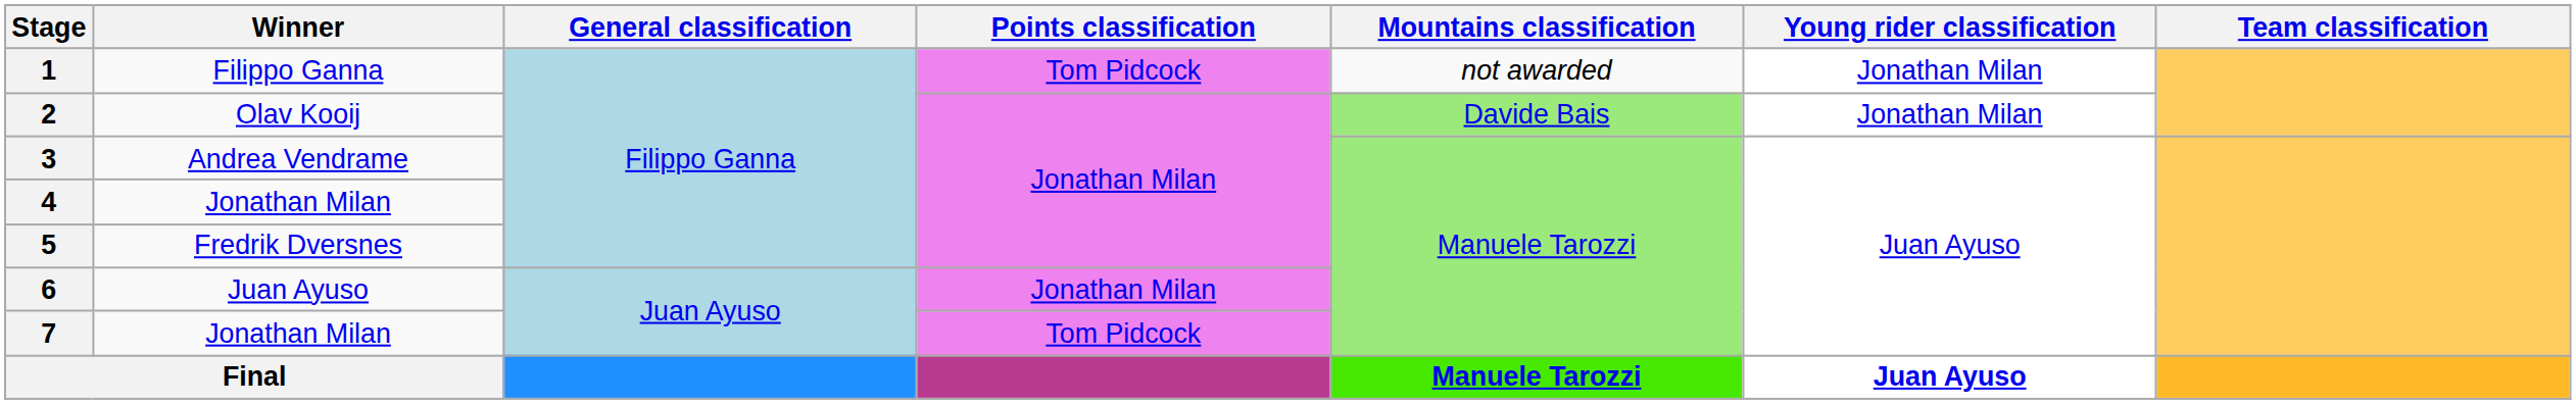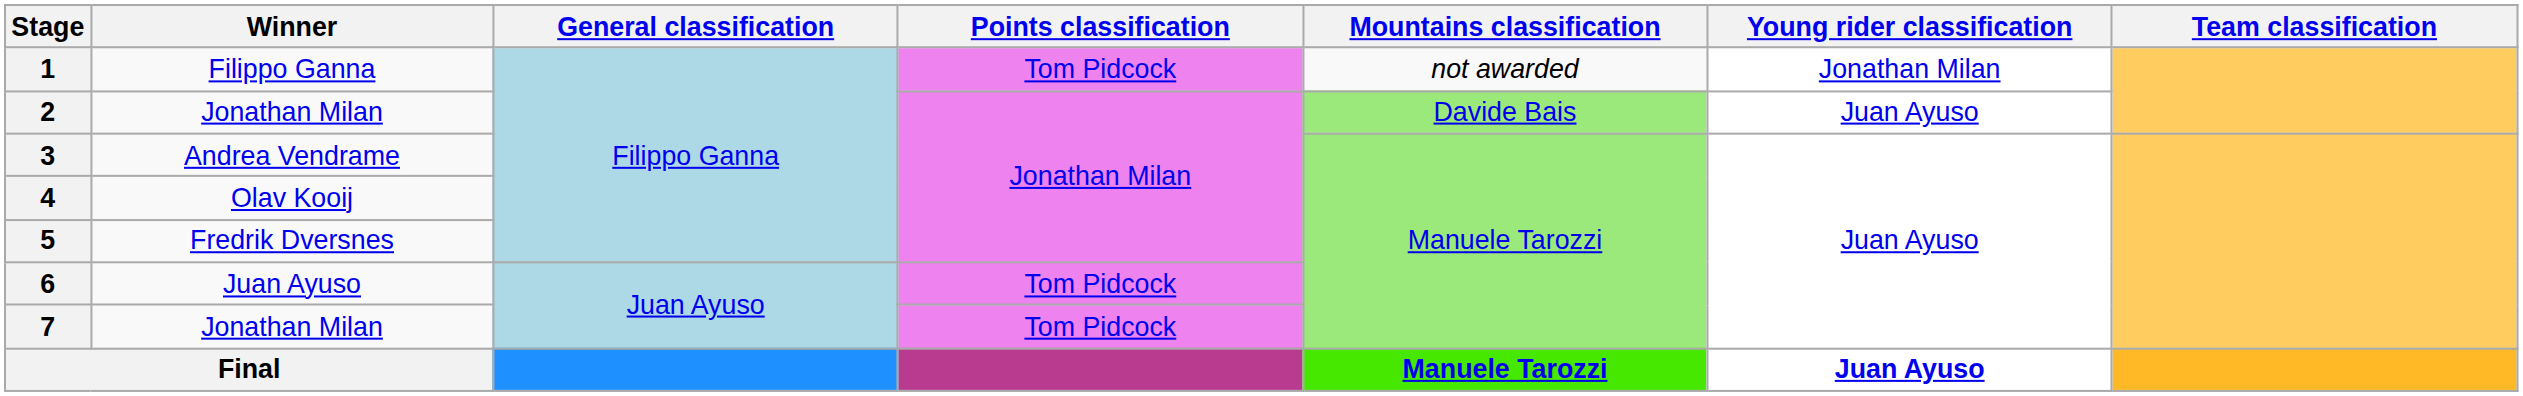 <table class="wikitable" style="text-align: center; font-size:smaller;">
 <tr>
 <th width="1%">Stage</th>
 <th width="16.5%">Winner</th>
 <th width="16.5%"><a href='#'>General classification</a><br></th>
 <th width="16.5%"><a href='#'>Points classification</a><br></th>
 <th width="16.5%"><a href='#'>Mountains classification</a><br></th>
 <th width="16.5%"><a href='#'>Young rider classification</a><br></th>
 <th width="16.5%"><a href='#'>Team classification</a></th>
 </tr>
 <tr>
 <th>1</th>
 <td><a href='#'>Filippo Ganna</a></td>
 <td style="background:#ADD8E6;" rowspan="5"><a href='#'>Filippo Ganna</a></td>
 <td style="background:violet;"><a href='#'>Tom Pidcock</a></td>
 <td><em>not awarded</em></td>
 <td style="background:white;"><a href='#'>Jonathan Milan</a></td>
 <td style="background:#FFCD5F;" rowspan="2"></td>
 </tr>
 <tr>
 <th>2</th>
-<td><a href='#'>Olav Kooij</a></td>
+<td><a href='#'>Jonathan Milan</a></td>
 <td style="background:violet;" rowspan="4"><a href='#'>Jonathan Milan</a></td>
 <td style="background:#9CE97B;"><a href='#'>Davide Bais</a></td>
-<td style="background:white;"><a href='#'>Jonathan Milan</a></td>
+<td style="background:white;"><a href='#'>Juan Ayuso</a></td>
 </tr>
 <tr>
 <th>3</th>
 <td><a href='#'>Andrea Vendrame</a></td>
 <td style="background:#9CE97B;" rowspan="5"><a href='#'>Manuele Tarozzi</a></td>
 <td style="background:white;" rowspan="5"><a href='#'>Juan Ayuso</a></td>
 <td style="background:#FFCD5F;" rowspan="5"></td>
 </tr>
 <tr>
 <th>4</th>
-<td><a href='#'>Jonathan Milan</a></td>
+<td><a href='#'>Olav Kooij</a></td>
 </tr>
 <tr>
 <th>5</th>
 <td><a href='#'>Fredrik Dversnes</a></td>
 </tr>
 <tr>
 <th>6</th>
 <td><a href='#'>Juan Ayuso</a></td>
 <td style="background:#ADD8E6;" rowspan="2"><a href='#'>Juan Ayuso</a></td>
-<td style="background:violet;"><a href='#'>Jonathan Milan</a></td>
+<td style="background:violet;"><a href='#'>Tom Pidcock</a></td>
 </tr>
 <tr>
 <th>7</th>
 <td><a href='#'>Jonathan Milan</a></td>
 <td style="background:violet;"><a href='#'>Tom Pidcock</a></td>
 </tr>
 <tr>
 <th colspan="2">Final</th>
 <th style="background:dodgerblue;"></th>
 <th style="background:#B93B8F;"></th>
 <th style="background:#46E800;"><a href='#'>Manuele Tarozzi</a></th>
 <th style="background:white;"><a href='#'>Juan Ayuso</a></th>
 <th style="background:#FFB927;"></th>
 </tr>
 </table>
